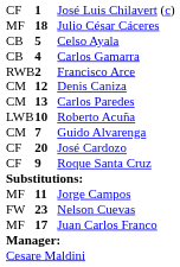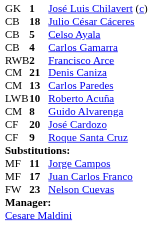 <table style="font-size: 90%" cellspacing="0" cellpadding="0" align=center>
 <tr>
 <th width="25"></th>
 <th width="25"></th>
 </tr>
 <tr>
-<td>CF</td>
+<td>GK</td>
 <td><strong>1</strong></td>
 <td><a href='#'>José Luis Chilavert</a> (<a href='#'>c</a>)</td>
 </tr>
 <tr>
-<td>MF</td>
+<td>CB</td>
 <td><strong>18</strong></td>
 <td><a href='#'>Julio César Cáceres</a></td>
 </tr>
 <tr>
 <td>CB</td>
 <td><strong>5</strong></td>
 <td><a href='#'>Celso Ayala</a></td>
 </tr>
 <tr>
 <td>CB</td>
 <td><strong>4</strong></td>
 <td><a href='#'>Carlos Gamarra</a></td>
 </tr>
 <tr>
 <td>RWB</td>
 <td><strong>2</strong></td>
 <td><a href='#'>Francisco Arce</a></td>
 </tr>
 <tr>
 <td>CM</td>
-<td><strong>12</strong></td>
+<td><strong>21</strong></td>
 <td><a href='#'>Denis Caniza</a></td>
 </tr>
 <tr>
 <td>CM</td>
 <td><strong>13</strong></td>
 <td><a href='#'>Carlos Paredes</a></td>
 <td></td>
 </tr>
 <tr>
 <td>LWB</td>
 <td><strong>10</strong></td>
 <td><a href='#'>Roberto Acuña</a></td>
 </tr>
 <tr>
 <td>CM</td>
-<td><strong>7</strong></td>
+<td><strong>8</strong></td>
 <td><a href='#'>Guido Alvarenga</a></td>
 <td></td>
 <td></td>
 </tr>
 <tr>
 <td>CF</td>
 <td><strong>20</strong></td>
 <td><a href='#'>José Cardozo</a></td>
 <td></td>
 <td></td>
 </tr>
 <tr>
 <td>CF</td>
 <td><strong>9</strong></td>
 <td><a href='#'>Roque Santa Cruz</a></td>
 </tr>
 <tr>
 <td colspan=3><strong>Substitutions:</strong></td>
 </tr>
 <tr>
 <td>MF</td>
 <td><strong>11</strong></td>
 <td><a href='#'>Jorge Campos</a></td>
 <td></td>
 <td></td>
 </tr>
 <tr>
-<td>FW</td>
-<td><strong>23</strong></td>
-<td><a href='#'>Nelson Cuevas</a></td>
+<td>MF</td>
+<td><strong>17</strong></td>
+<td><a href='#'>Juan Carlos Franco</a></td>
 <td></td>
 <td></td>
 <td></td>
 </tr>
 <tr>
-<td>MF</td>
-<td><strong>17</strong></td>
-<td><a href='#'>Juan Carlos Franco</a></td>
+<td>FW</td>
+<td><strong>23</strong></td>
+<td><a href='#'>Nelson Cuevas</a></td>
 <td></td>
 <td></td>
 <td></td>
 </tr>
 <tr>
 <td colspan=3><strong>Manager:</strong></td>
 </tr>
 <tr>
 <td colspan="4"> <a href='#'>Cesare Maldini</a></td>
 </tr>
 </table>
